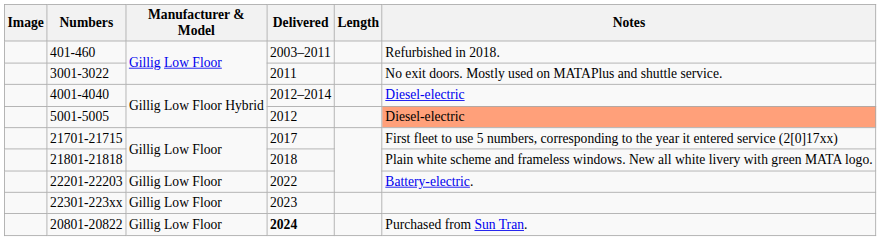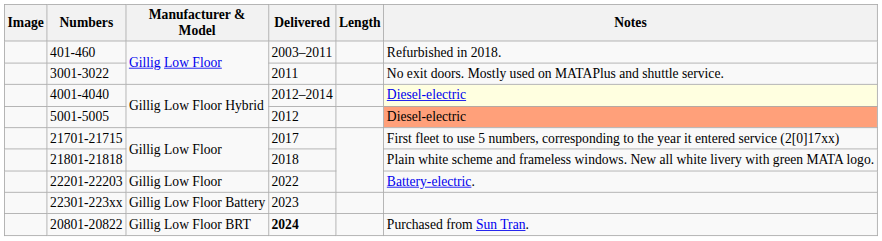 <table class="wikitable">
 <tr>
 <th>Image</th>
 <th>Numbers</th>
 <th>Manufacturer &<br>Model</th>
 <th>Delivered</th>
 <th>Length</th>
 <th><div>Notes</div></th>
 </tr>
 <tr>
 <td></td>
 <td>401-460</td>
 <td rowspan="2"><a href='#'>Gillig</a> <a href='#'>Low Floor</a></td>
 <td>2003–2011</td>
 <td></td>
 <td>Refurbished in 2018.</td>
 </tr>
 <tr>
 <td></td>
 <td>3001-3022</td>
 <td>2011</td>
 <td></td>
 <td>No exit doors. Mostly used on MATAPlus and shuttle service.</td>
 </tr>
 <tr>
 <td></td>
 <td>4001-4040</td>
 <td rowspan="2">Gillig Low Floor Hybrid</td>
 <td>2012–2014</td>
 <td></td>
-<td><a href='#'>Diesel-electric</a></td>
+<td style="background: lightyellow;"><a href='#'>Diesel-electric</a></td>
 </tr>
 <tr>
 <td></td>
 <td>5001-5005</td>
 <td>2012</td>
 <td></td>
 <td style="background: lightsalmon;">Diesel-electric</td>
 </tr>
 <tr>
 <td></td>
 <td>21701-21715</td>
 <td rowspan="2">Gillig Low Floor</td>
 <td>2017</td>
 <td rowspan="3"></td>
 <td>First fleet to use 5 numbers, corresponding to the year it entered service (2[0]17xx)</td>
 </tr>
 <tr>
 <td></td>
 <td>21801-21818</td>
 <td>2018</td>
 <td>Plain white scheme and frameless windows. New all white livery with green MATA logo.</td>
 </tr>
 <tr>
 <td></td>
 <td>22201-22203</td>
 <td>Gillig Low Floor</td>
 <td>2022</td>
 <td><a href='#'>Battery-electric</a>.</td>
 </tr>
 <tr>
 <td></td>
 <td>22301-223xx</td>
-<td>Gillig Low Floor</td>
+<td>Gillig Low Floor Battery</td>
 <td>2023</td>
 <td></td>
 <td></td>
 </tr>
 <tr>
 <td></td>
 <td>20801-20822</td>
-<td>Gillig Low Floor</td>
+<td>Gillig Low Floor BRT</td>
 <td><strong>2024</strong></td>
 <td></td>
 <td>Purchased from <a href='#'>Sun Tran</a>.</td>
 </tr>
 </table>
